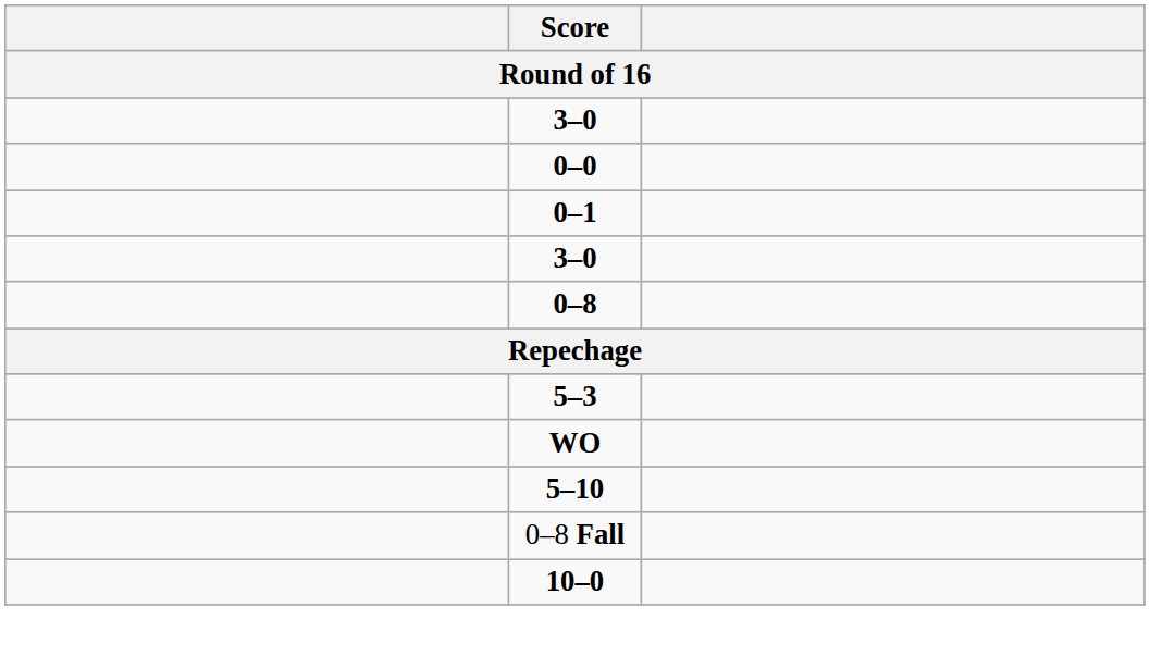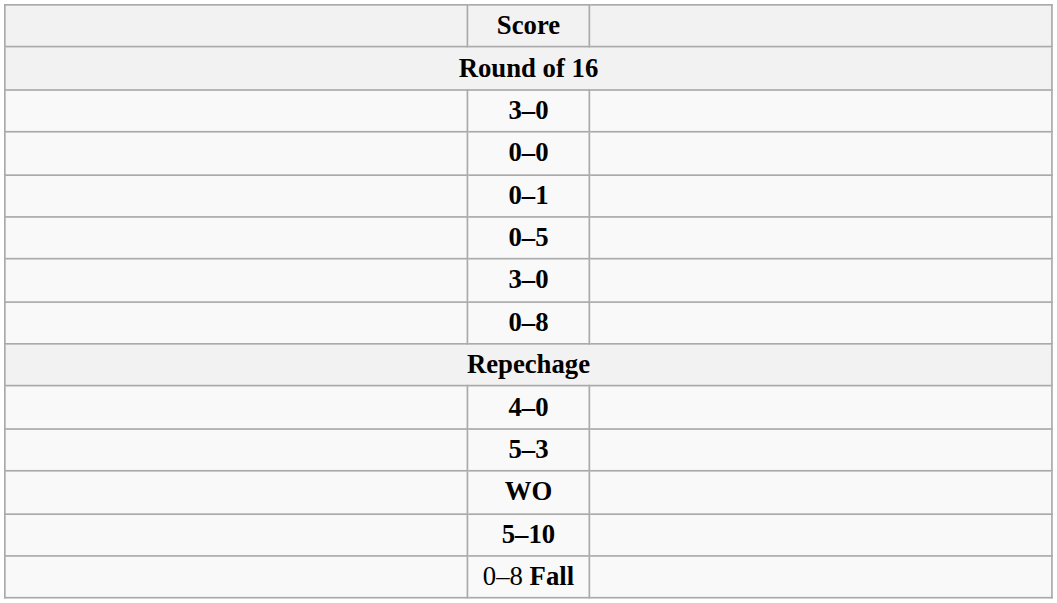 <table class="wikitable" style="text-align: left;">
 <tr>
 <th align="right" width="270"></th>
 <th width="65">Score</th>
 <th align="left" width="270"></th>
 </tr>
 <tr>
 <th colspan="3">Round of 16</th>
 </tr>
 <tr>
 <td><strong></strong></td>
 <td align=center><strong>3–0</strong></td>
 <td></td>
 </tr>
 <tr>
 <td></td>
 <td align=center><strong>0–0</strong></td>
 <td><strong></strong></td>
 </tr>
 <tr>
 <td></td>
 <td align=center><strong>0–1</strong></td>
 <td><strong></strong></td>
 </tr>
 <tr>
+<td></td>
+<td align=center><strong>0–5</strong></td>
+<td><strong></strong></td>
+</tr>
+<tr>
 <td><strong></strong></td>
 <td align=center><strong>3–0</strong></td>
 <td></td>
 </tr>
 <tr>
 <td></td>
 <td align=center><strong>0–8</strong></td>
 <td><strong></strong></td>
 </tr>
 <tr>
 <th colspan="3">Repechage</th>
+</tr>
+<tr>
+<td><strong></strong></td>
+<td align=center><strong>4–0</strong></td>
+<td></td>
 </tr>
 <tr>
 <td><strong></strong></td>
 <td align=center><strong>5–3</strong></td>
 <td></td>
 </tr>
 <tr>
 <td><strong></strong></td>
 <td align=center><strong>WO</strong></td>
 <td></td>
 </tr>
 <tr>
 <td></td>
 <td align=center><strong>5–10</strong></td>
 <td><strong></strong></td>
 </tr>
 <tr>
 <td></td>
 <td align=center>0–8 <strong>Fall</strong></td>
 <td><strong></strong></td>
 </tr>
-<tr>
-<td><strong></strong></td>
-<td align=center><strong>10–0</strong></td>
-<td></td>
-</tr>
 </table>
